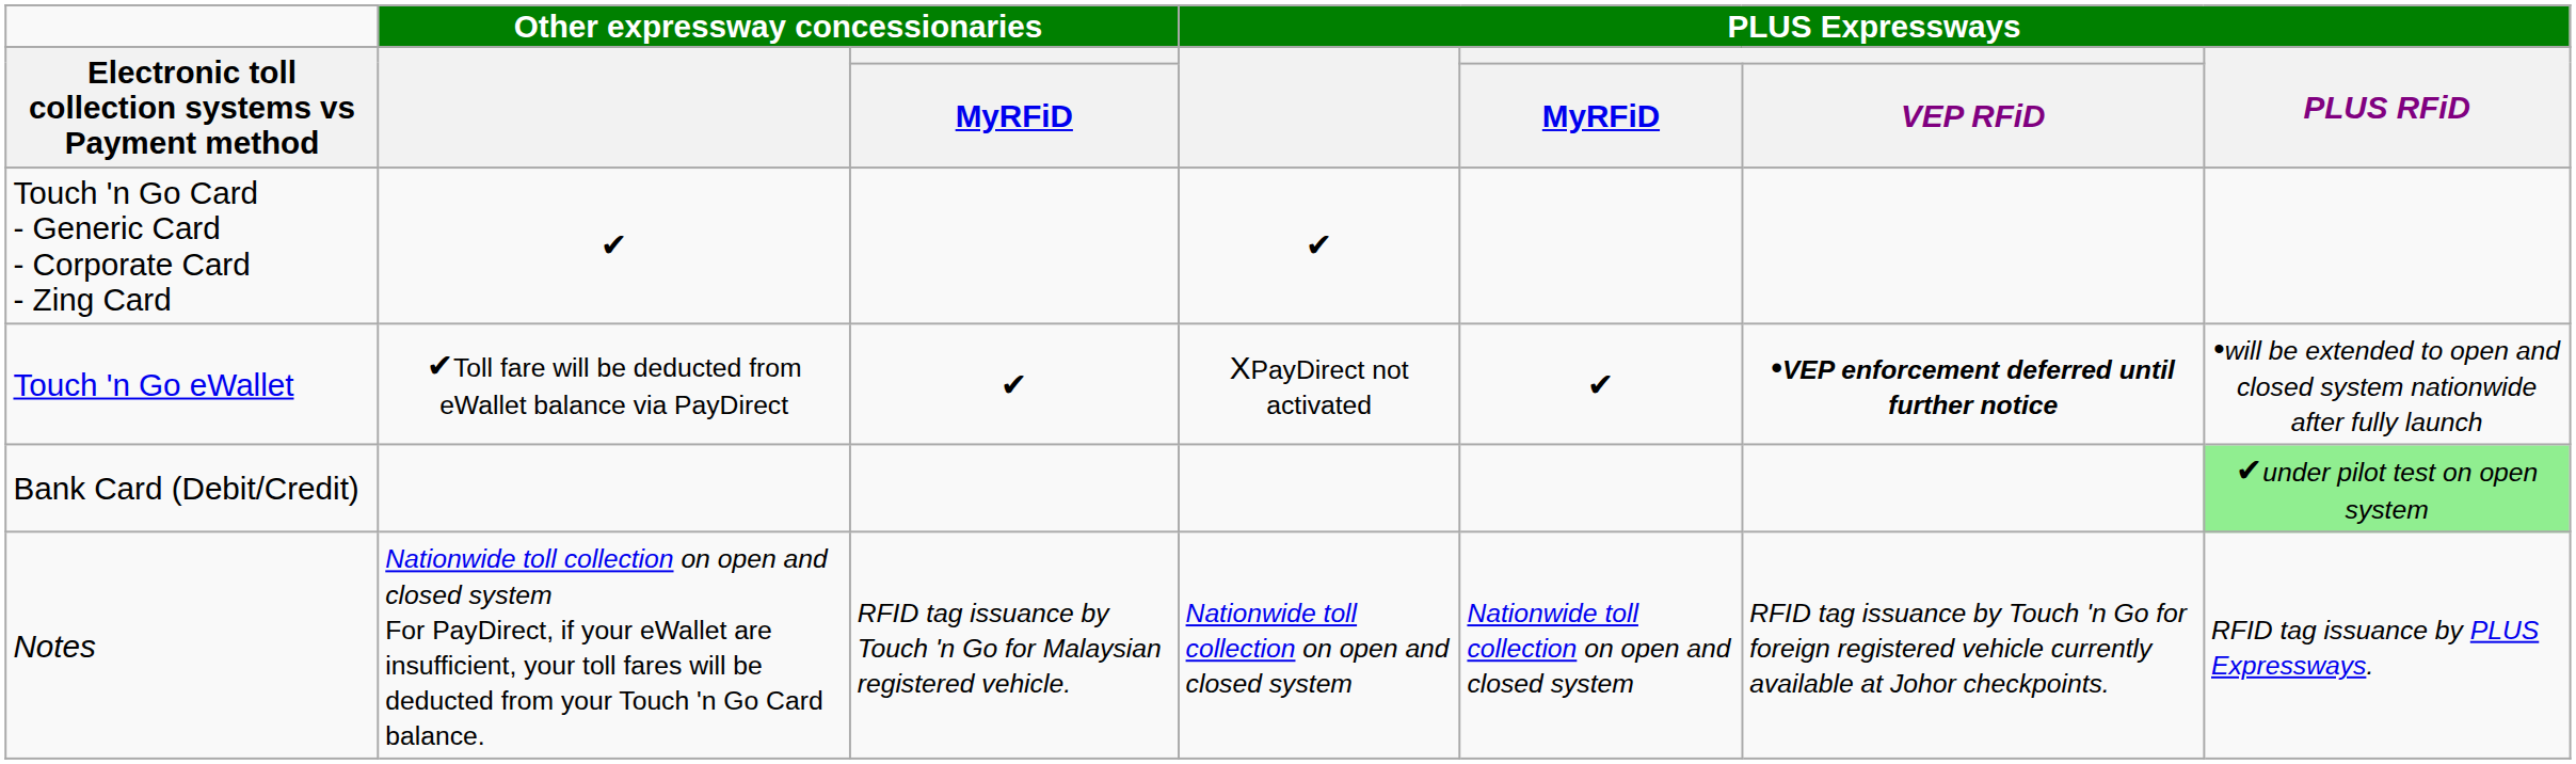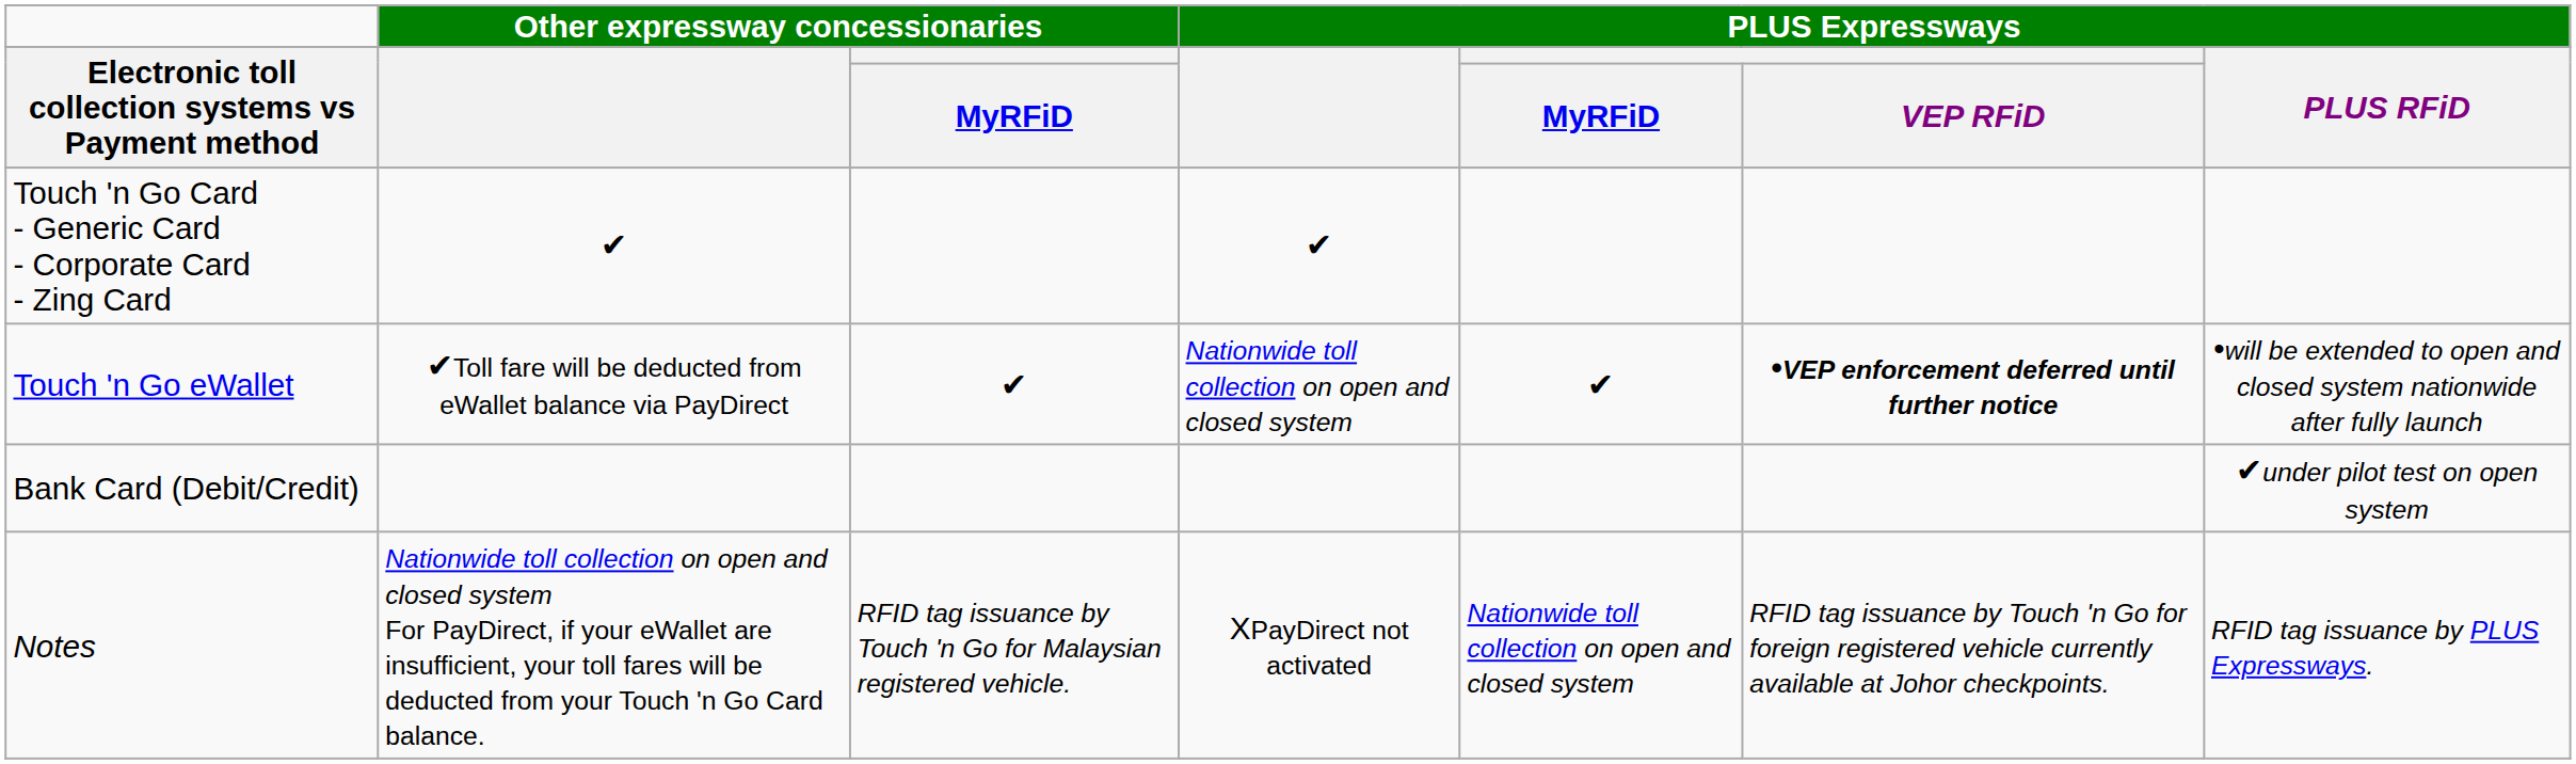 <table class="wikitable sortable" style="margin-left:1em; margin-bottom:1em; color:black; font-size:95%;">
 <tr>
 <td></td>
 <th colspan="2" ! style="padding:1px .5em; color:white; background-color:green;">Other expressway concessionaries</th>
 <th colspan="5" ! style="padding:1px .5em; color:white; background-color:green;">PLUS Expressways</th>
 </tr>
 <tr>
 <th rowspan="2">Electronic toll collection systems vs Payment method</th>
 <th rowspan="2"><em></em> <em></em></th>
 <th style="padding:1px .5em; color:purple;"><em></em></th>
 <th rowspan="2"><em></em> <em></em></th>
 <th colspan="2" ! style="padding:1px .5em; color:purple;"><em></em></th>
 <th rowspan="2" ! style="padding:1px .5em; color:purple;"><em>PLUS RFiD</em></th>
 </tr>
 <tr>
 <th style="padding:1px .5em; color:purple;"><em><a href='#'><span></em>MyRFiD<em></span></a></em></th>
 <th style="padding:1px .5em; color:purple;"><em><a href='#'><span></em>MyRFiD<em></span></a></em></th>
 <th style="padding:1px .5em; color:purple;"><em>VEP RFiD</em></th>
 </tr>
 <tr>
 <td>Touch 'n Go Card <br>- Generic Card <br>- Corporate Card <br>- Zing Card</td>
 <td align=center>✔</td>
 <td></td>
 <td align=center>✔</td>
 <td></td>
 <td></td>
 <td></td>
 </tr>
 <tr>
 <td><a href='#'>Touch 'n Go eWallet</a></td>
 <td align=center>✔<small>Toll fare will be deducted from eWallet balance via PayDirect</small></td>
 <td align=center>✔</td>
-<td align=center>X<small>PayDirect not activated</small></td>
+<td><small><em><a href='#'>Nationwide toll collection</a> on open and closed system</em></small></td>
 <td align=center>✔</td>
 <td align=center><strong>•<small><em>VEP enforcement deferred until further notice</em></small></strong></td>
 <td align=center>•<small><em>will be extended to open and closed system nationwide after fully launch</em></small></td>
 </tr>
 <tr>
 <td>Bank Card (Debit/Credit)</td>
 <td></td>
 <td></td>
 <td></td>
 <td></td>
 <td></td>
-<td align=center style="background: lightgreen;">✔<small><em>under pilot test on open system</em></small></td>
+<td align=center>✔<small><em>under pilot test on open system</em></small></td>
 </tr>
 <tr>
 <td><em>Notes</em></td>
 <td><small><em><a href='#'>Nationwide toll collection</a> on open and closed system</em> <br>For PayDirect, if your eWallet are insufficient, your toll fares will be deducted from your Touch 'n Go Card balance.</small></td>
 <td><small><em>RFID tag issuance by Touch 'n Go for Malaysian registered vehicle.</em></small></td>
-<td><small><em><a href='#'>Nationwide toll collection</a> on open and closed system</em></small></td>
+<td align=center>X<small>PayDirect not activated</small></td>
 <td><small><em><a href='#'>Nationwide toll collection</a> on open and closed system</em></small></td>
 <td><small><em>RFID tag issuance by Touch 'n Go for foreign registered vehicle currently available at Johor checkpoints.</em></small></td>
 <td><small><em>RFID tag issuance by <a href='#'>PLUS Expressways</a>.</em></small></td>
 </tr>
 </table>
